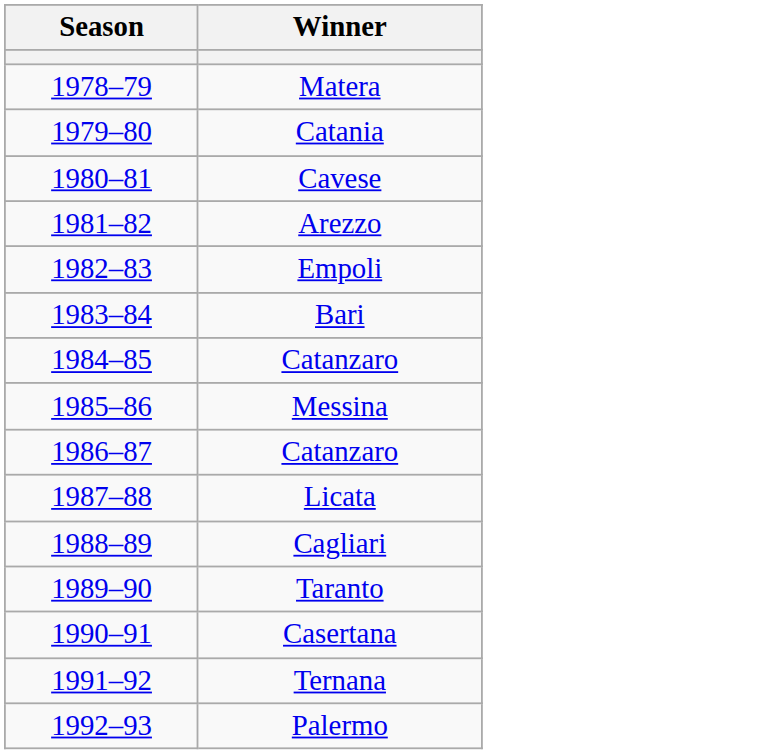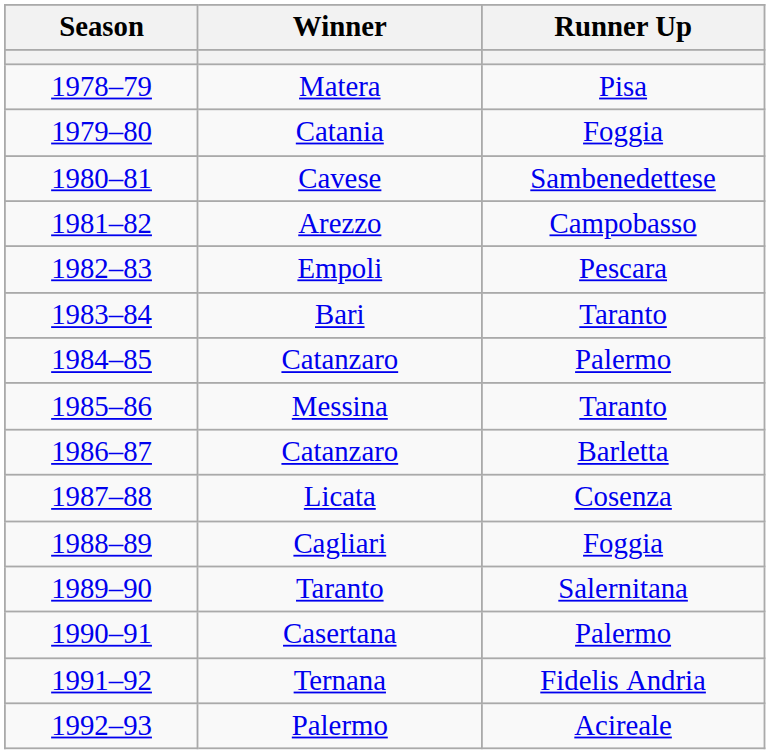 <table class="wikitable"  style="text-align: center">
 <tr>
 <th>Season</th>
 <th>Winner</th>
+<th>Runner Up</th>
 </tr>
 <tr>
 <th width=100></th>
+<th width=150></th>
 <th width=150></th>
 </tr>
 <tr>
 <td><a href='#'>1978–79</a></td>
 <td><a href='#'>Matera</a></td>
+<td><a href='#'>Pisa</a></td>
 </tr>
 <tr>
 <td><a href='#'>1979–80</a></td>
 <td><a href='#'>Catania</a></td>
+<td><a href='#'>Foggia</a></td>
 </tr>
 <tr>
 <td><a href='#'>1980–81</a></td>
 <td><a href='#'>Cavese</a></td>
+<td><a href='#'>Sambenedettese</a></td>
 </tr>
 <tr>
 <td><a href='#'>1981–82</a></td>
 <td><a href='#'>Arezzo</a></td>
+<td><a href='#'>Campobasso</a></td>
 </tr>
 <tr>
 <td><a href='#'>1982–83</a></td>
 <td><a href='#'>Empoli</a></td>
+<td><a href='#'>Pescara</a></td>
 </tr>
 <tr>
 <td><a href='#'>1983–84</a></td>
 <td><a href='#'>Bari</a></td>
+<td><a href='#'>Taranto</a></td>
 </tr>
 <tr>
 <td><a href='#'>1984–85</a></td>
 <td><a href='#'>Catanzaro</a></td>
+<td><a href='#'>Palermo</a></td>
 </tr>
 <tr>
 <td><a href='#'>1985–86</a></td>
 <td><a href='#'>Messina</a></td>
+<td><a href='#'>Taranto</a></td>
 </tr>
 <tr>
 <td><a href='#'>1986–87</a></td>
 <td><a href='#'>Catanzaro</a></td>
+<td><a href='#'>Barletta</a></td>
 </tr>
 <tr>
 <td><a href='#'>1987–88</a></td>
 <td><a href='#'>Licata</a></td>
+<td><a href='#'>Cosenza</a></td>
 </tr>
 <tr>
 <td><a href='#'>1988–89</a></td>
 <td><a href='#'>Cagliari</a></td>
+<td><a href='#'>Foggia</a></td>
 </tr>
 <tr>
 <td><a href='#'>1989–90</a></td>
 <td><a href='#'>Taranto</a></td>
+<td><a href='#'>Salernitana</a></td>
 </tr>
 <tr>
 <td><a href='#'>1990–91</a></td>
 <td><a href='#'>Casertana</a></td>
+<td><a href='#'>Palermo</a></td>
 </tr>
 <tr>
 <td><a href='#'>1991–92</a></td>
 <td><a href='#'>Ternana</a></td>
+<td><a href='#'>Fidelis Andria</a></td>
 </tr>
 <tr>
 <td><a href='#'>1992–93</a></td>
 <td><a href='#'>Palermo</a></td>
+<td><a href='#'>Acireale</a></td>
 </tr>
 </table>
